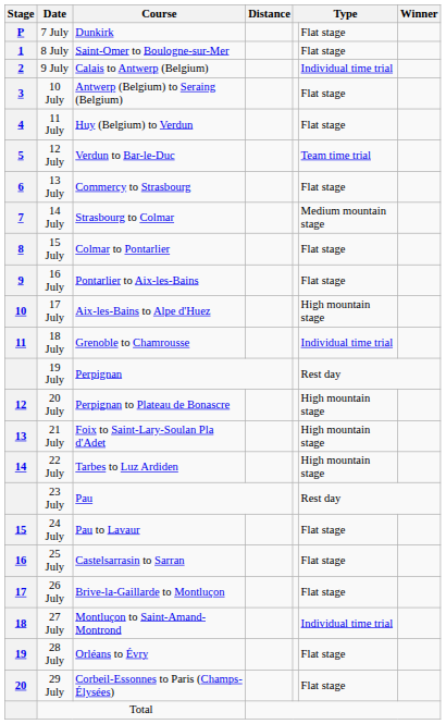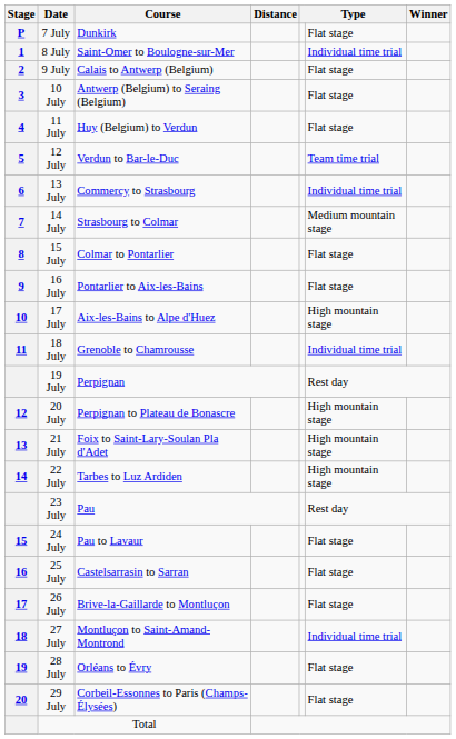 <table class="wikitable">
 <tr>
 <th scope="col">Stage</th>
 <th scope="col">Date</th>
 <th scope="col">Course</th>
 <th scope="col">Distance</th>
 <th scope="col" colspan="2">Type</th>
 <th scope="col">Winner</th>
 </tr>
 <tr>
 <th scope="row"><a href='#'>P</a></th>
 <td style="text-align:center;">7 July</td>
 <td><a href='#'>Dunkirk</a></td>
 <td style="text-align:center;"></td>
 <td></td>
 <td>Flat stage</td>
 <td></td>
 </tr>
 <tr>
 <th scope="row"><a href='#'>1</a></th>
 <td style="text-align:center;">8 July</td>
 <td><a href='#'>Saint-Omer</a> to <a href='#'>Boulogne-sur-Mer</a></td>
 <td style="text-align:center;"></td>
 <td></td>
-<td>Flat stage</td>
+<td><a href='#'>Individual time trial</a></td>
 <td></td>
 </tr>
 <tr>
 <th scope="row"><a href='#'>2</a></th>
 <td style="text-align:center;">9 July</td>
 <td><a href='#'>Calais</a> to <a href='#'>Antwerp</a> (Belgium)</td>
 <td style="text-align:center;"></td>
 <td></td>
-<td><a href='#'>Individual time trial</a></td>
+<td>Flat stage</td>
 <td></td>
 </tr>
 <tr>
 <th scope="row"><a href='#'>3</a></th>
 <td style="text-align:center;">10 July</td>
 <td><a href='#'>Antwerp</a> (Belgium) to <a href='#'>Seraing</a> (Belgium)</td>
 <td style="text-align:center;"></td>
 <td></td>
 <td>Flat stage</td>
 <td></td>
 </tr>
 <tr>
 <th scope="row"><a href='#'>4</a></th>
 <td style="text-align:center;">11 July</td>
 <td><a href='#'>Huy</a> (Belgium) to <a href='#'>Verdun</a></td>
 <td style="text-align:center;"></td>
 <td></td>
 <td>Flat stage</td>
 <td></td>
 </tr>
 <tr>
 <th scope="row"><a href='#'>5</a></th>
 <td style="text-align:center;">12 July</td>
 <td><a href='#'>Verdun</a> to <a href='#'>Bar-le-Duc</a></td>
 <td style="text-align:center;"></td>
 <td></td>
 <td><a href='#'>Team time trial</a></td>
 <td></td>
 </tr>
 <tr>
 <th scope="row"><a href='#'>6</a></th>
 <td style="text-align:center;">13 July</td>
 <td><a href='#'>Commercy</a> to <a href='#'>Strasbourg</a></td>
 <td style="text-align:center;"></td>
 <td></td>
-<td>Flat stage</td>
+<td><a href='#'>Individual time trial</a></td>
 <td></td>
 </tr>
 <tr>
 <th scope="row"><a href='#'>7</a></th>
 <td style="text-align:center;">14 July</td>
 <td><a href='#'>Strasbourg</a> to <a href='#'>Colmar</a></td>
 <td style="text-align:center;"></td>
 <td></td>
 <td>Medium mountain stage</td>
 <td></td>
 </tr>
 <tr>
 <th scope="row"><a href='#'>8</a></th>
 <td style="text-align:center;">15 July</td>
 <td><a href='#'>Colmar</a> to <a href='#'>Pontarlier</a></td>
 <td style="text-align:center;"></td>
 <td></td>
 <td>Flat stage</td>
 <td></td>
 </tr>
 <tr>
 <th scope="row"><a href='#'>9</a></th>
 <td style="text-align:center;">16 July</td>
 <td><a href='#'>Pontarlier</a> to <a href='#'>Aix-les-Bains</a></td>
 <td style="text-align:center;"></td>
 <td></td>
 <td>Flat stage</td>
 <td></td>
 </tr>
 <tr>
 <th scope="row"><a href='#'>10</a></th>
 <td style="text-align:center;">17 July</td>
 <td><a href='#'>Aix-les-Bains</a> to <a href='#'>Alpe d'Huez</a></td>
 <td style="text-align:center;"></td>
 <td></td>
 <td>High mountain stage</td>
 <td><del></del></td>
 </tr>
 <tr>
 <th scope="row"><a href='#'>11</a></th>
 <td style="text-align:center;">18 July</td>
 <td><a href='#'>Grenoble</a> to <a href='#'>Chamrousse</a></td>
 <td style="text-align:center;"></td>
 <td></td>
 <td><a href='#'>Individual time trial</a></td>
 <td><del></del></td>
 </tr>
 <tr>
 <th scope="row"></th>
 <td style="text-align:center;">19 July</td>
 <td colspan="2"><a href='#'>Perpignan</a></td>
 <td></td>
 <td colspan="2">Rest day</td>
 </tr>
 <tr>
 <th scope="row"><a href='#'>12</a></th>
 <td style="text-align:center;">20 July</td>
 <td><a href='#'>Perpignan</a> to <a href='#'>Plateau de Bonascre</a></td>
 <td style="text-align:center;"></td>
 <td></td>
 <td>High mountain stage</td>
 <td></td>
 </tr>
 <tr>
 <th scope="row"><a href='#'>13</a></th>
 <td style="text-align:center;">21 July</td>
 <td><a href='#'>Foix</a> to <a href='#'>Saint-Lary-Soulan Pla d'Adet</a></td>
 <td style="text-align:center;"></td>
 <td></td>
 <td>High mountain stage</td>
 <td><del></del></td>
 </tr>
 <tr>
 <th scope="row"><a href='#'>14</a></th>
 <td style="text-align:center;">22 July</td>
 <td><a href='#'>Tarbes</a> to <a href='#'>Luz Ardiden</a></td>
 <td style="text-align:center;"></td>
 <td></td>
 <td>High mountain stage</td>
 <td></td>
 </tr>
 <tr>
 <th scope="row"></th>
 <td style="text-align:center;">23 July</td>
 <td colspan="2"><a href='#'>Pau</a></td>
 <td></td>
 <td colspan="2">Rest day</td>
 </tr>
 <tr>
 <th scope="row"><a href='#'>15</a></th>
 <td style="text-align:center;">24 July</td>
 <td><a href='#'>Pau</a> to <a href='#'>Lavaur</a></td>
 <td style="text-align:center;"></td>
 <td></td>
 <td>Flat stage</td>
 <td></td>
 </tr>
 <tr>
 <th scope="row"><a href='#'>16</a></th>
 <td style="text-align:center;">25 July</td>
 <td><a href='#'>Castelsarrasin</a> to <a href='#'>Sarran</a></td>
 <td style="text-align:center;"></td>
 <td></td>
 <td>Flat stage</td>
 <td></td>
 </tr>
 <tr>
 <th scope="row"><a href='#'>17</a></th>
 <td style="text-align:center;">26 July</td>
 <td><a href='#'>Brive-la-Gaillarde</a> to <a href='#'>Montluçon</a></td>
 <td style="text-align:center;"></td>
 <td></td>
 <td>Flat stage</td>
 <td></td>
 </tr>
 <tr>
 <th scope="row"><a href='#'>18</a></th>
 <td style="text-align:center;">27 July</td>
 <td><a href='#'>Montluçon</a> to <a href='#'>Saint-Amand-Montrond</a></td>
 <td style="text-align:center;"></td>
 <td></td>
 <td><a href='#'>Individual time trial</a></td>
 <td><del></del></td>
 </tr>
 <tr>
 <th scope="row"><a href='#'>19</a></th>
 <td style="text-align:center;">28 July</td>
 <td><a href='#'>Orléans</a> to <a href='#'>Évry</a></td>
 <td style="text-align:center;"></td>
 <td></td>
 <td>Flat stage</td>
 <td></td>
 </tr>
 <tr>
 <th scope="row"><a href='#'>20</a></th>
 <td style="text-align:center;">29 July</td>
 <td><a href='#'>Corbeil-Essonnes</a> to Paris (<a href='#'>Champs-Élysées</a>)</td>
 <td style="text-align:center;"></td>
 <td></td>
 <td>Flat stage</td>
 <td></td>
 </tr>
 <tr>
 <th scope="row"></th>
 <td colspan="2" style="text-align:center">Total</td>
 <td colspan="4" style="text-align:center"></td>
 </tr>
 </table>
